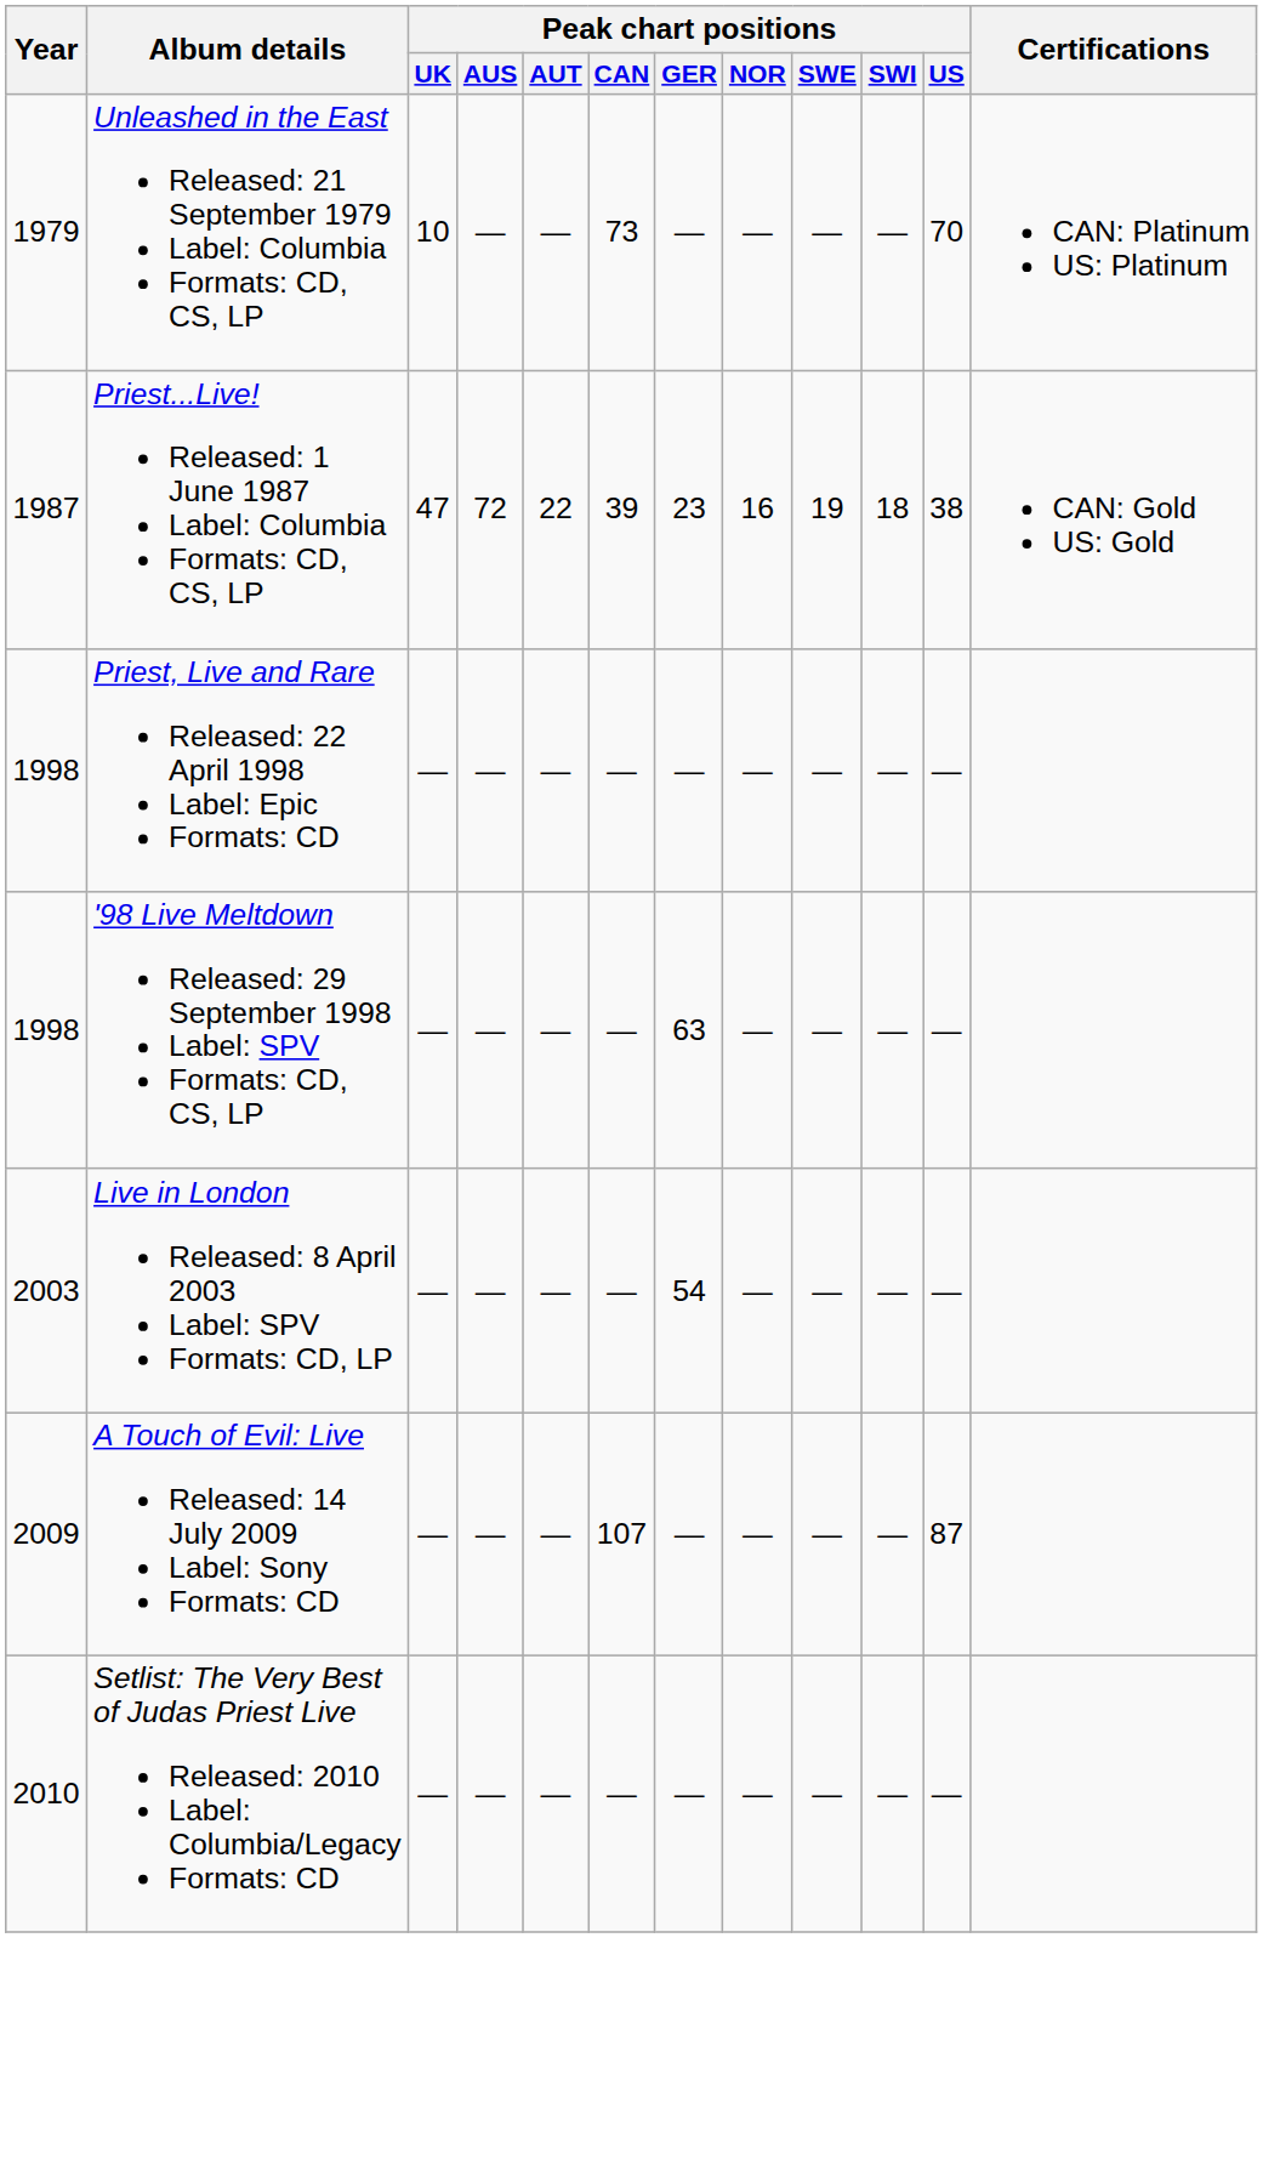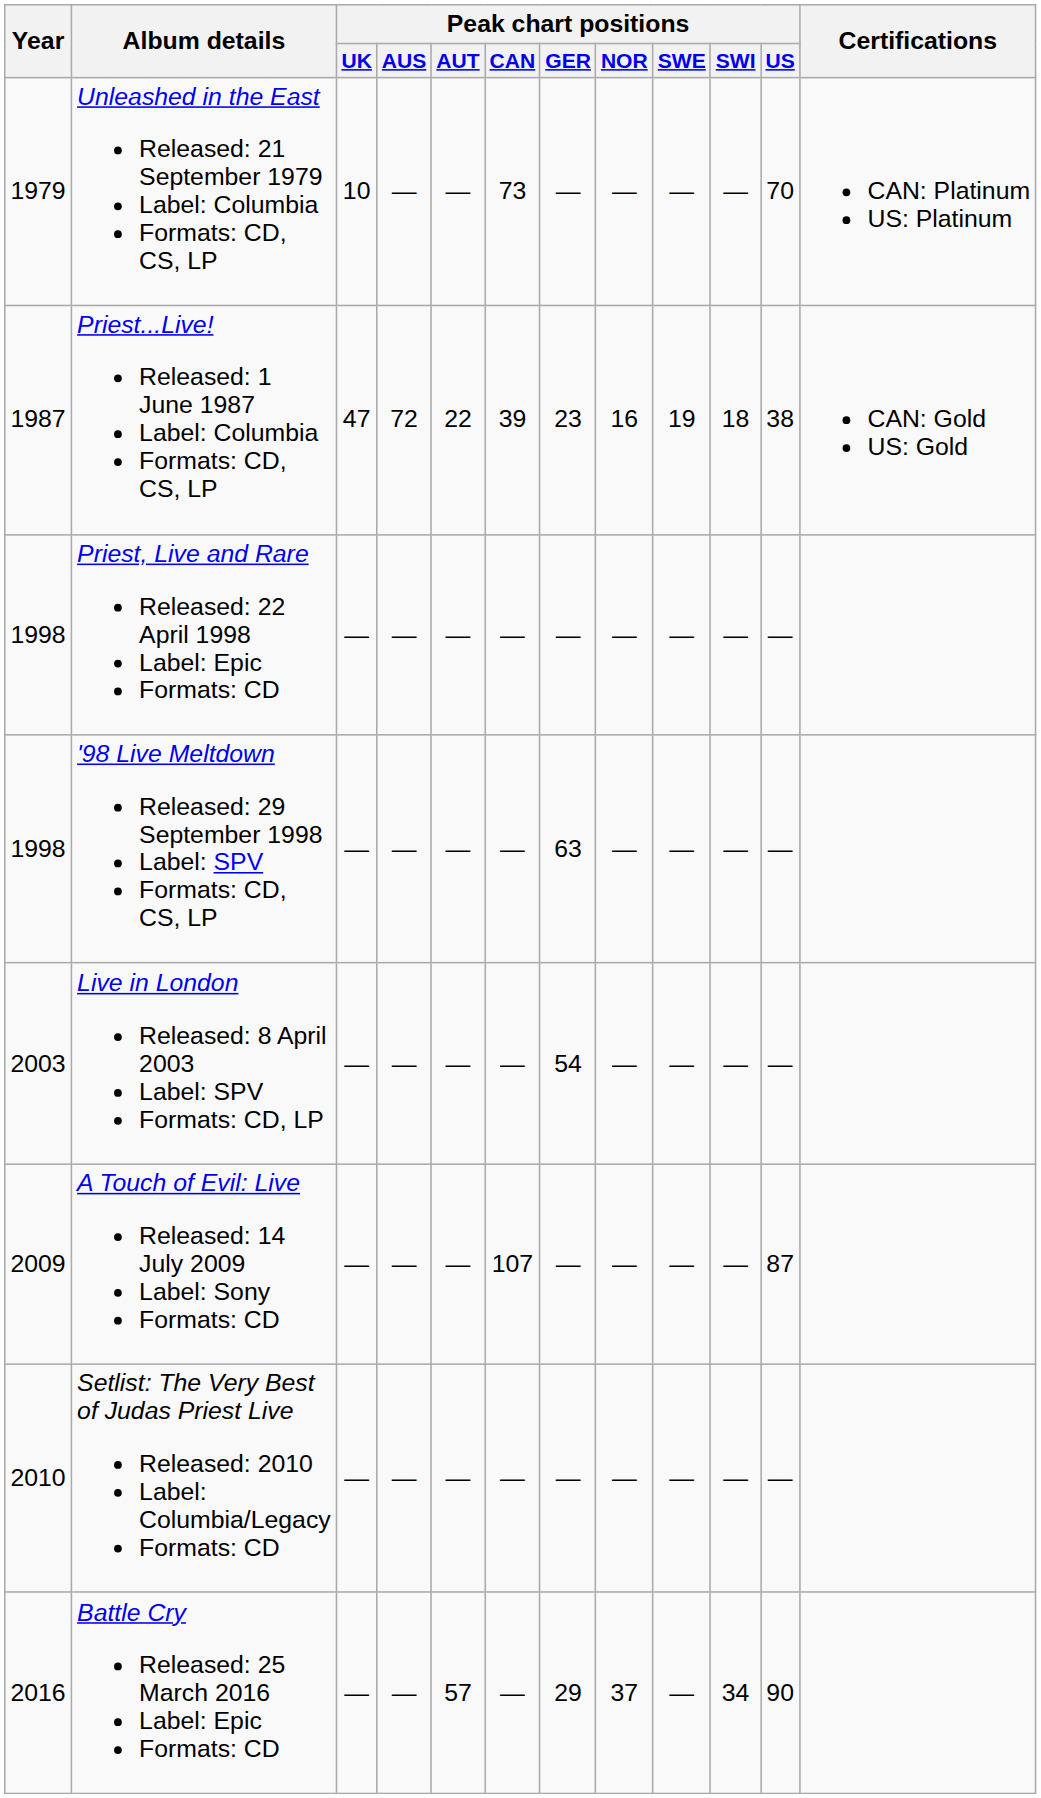 <table class="wikitable" border="1">
 <tr>
 <th scope="col" rowspan="2">Year</th>
 <th scope="col" rowspan="2" width="220">Album details</th>
 <th scope="col" colspan="9">Peak chart positions</th>
 <th scope="col" rowspan="2">Certifications</th>
 </tr>
 <tr>
 <th scope="col" style="width:3em;font-size:85%;"><a href='#'>UK</a><br></th>
 <th scope="col" style="width:3em;font-size:85%;"><a href='#'>AUS</a><br></th>
 <th scope="col" style="width:3em;font-size:85%;"><a href='#'>AUT</a><br></th>
 <th scope="col" style="width:3em;font-size:85%;"><a href='#'>CAN</a><br></th>
 <th scope="col" style="width:3em;font-size:85%;"><a href='#'>GER</a><br></th>
 <th scope="col" style="width:3em;font-size:85%;"><a href='#'>NOR</a><br></th>
 <th scope="col" style="width:3em;font-size:85%;"><a href='#'>SWE</a><br></th>
 <th scope="col" style="width:3em;font-size:85%;"><a href='#'>SWI</a><br></th>
 <th scope="col" style="width:3em;font-size:85%;"><a href='#'>US</a><br></th>
 </tr>
 <tr>
 <td>1979</td>
 <td align="left"><em><a href='#'>Unleashed in the East</a></em><br><ul><li>Released: 21 September 1979</li><li>Label: Columbia</li><li>Formats: CD, CS, LP</li></ul></td>
 <td align="center">10</td>
 <td align="center">—</td>
 <td align="center">—</td>
 <td align="center">73</td>
 <td align="center">—</td>
 <td align="center">—</td>
 <td align="center">—</td>
 <td align="center">—</td>
 <td align="center">70</td>
 <td><br><ul><li>CAN: Platinum</li><li>US: Platinum</li></ul></td>
 </tr>
 <tr>
 <td>1987</td>
 <td align="left"><em><a href='#'>Priest...Live!</a></em><br><ul><li>Released: 1 June 1987</li><li>Label: Columbia</li><li>Formats: CD, CS, LP</li></ul></td>
 <td align="center">47</td>
 <td align="center">72</td>
 <td align="center">22</td>
 <td align="center">39</td>
 <td align="center">23</td>
 <td align="center">16</td>
 <td align="center">19</td>
 <td align="center">18</td>
 <td align="center">38</td>
 <td><br><ul><li>CAN: Gold</li><li>US: Gold</li></ul></td>
 </tr>
 <tr>
 <td>1998</td>
 <td align="left"><em><a href='#'>Priest, Live and Rare</a></em><br><ul><li>Released: 22 April 1998</li><li>Label: Epic</li><li>Formats: CD</li></ul></td>
 <td align="center">—</td>
 <td align="center">—</td>
 <td align="center">—</td>
 <td align="center">—</td>
 <td align="center">—</td>
 <td align="center">—</td>
 <td align="center">—</td>
 <td align="center">—</td>
 <td align="center">—</td>
 <td></td>
 </tr>
 <tr>
 <td>1998</td>
 <td align="left"><em><a href='#'>'98 Live Meltdown</a></em><br><ul><li>Released: 29 September 1998</li><li>Label: <a href='#'>SPV</a></li><li>Formats: CD, CS, LP</li></ul></td>
 <td align="center">—</td>
 <td align="center">—</td>
 <td align="center">—</td>
 <td align="center">—</td>
 <td align="center">63</td>
 <td align="center">—</td>
 <td align="center">—</td>
 <td align="center">—</td>
 <td align="center">—</td>
 <td></td>
 </tr>
 <tr>
 <td>2003</td>
 <td align="left"><em><a href='#'>Live in London</a></em><br><ul><li>Released: 8 April 2003</li><li>Label: SPV</li><li>Formats: CD, LP</li></ul></td>
 <td align="center">—</td>
 <td align="center">—</td>
 <td align="center">—</td>
 <td align="center">—</td>
 <td align="center">54</td>
 <td align="center">—</td>
 <td align="center">—</td>
 <td align="center">—</td>
 <td align="center">—</td>
 <td></td>
 </tr>
 <tr>
 <td>2009</td>
 <td align="left"><em><a href='#'>A Touch of Evil: Live</a></em><br><ul><li>Released: 14 July 2009</li><li>Label: Sony</li><li>Formats: CD</li></ul></td>
 <td align="center">—</td>
 <td align="center">—</td>
 <td align="center">—</td>
 <td align="center">107</td>
 <td align="center">—</td>
 <td align="center">—</td>
 <td align="center">—</td>
 <td align="center">—</td>
 <td align="center">87</td>
 <td></td>
 </tr>
 <tr>
 <td>2010</td>
 <td align="left"><em>Setlist: The Very Best of Judas Priest Live</em><br><ul><li>Released: 2010</li><li>Label: Columbia/Legacy</li><li>Formats: CD</li></ul></td>
 <td align="center">—</td>
 <td align="center">—</td>
 <td align="center">—</td>
 <td align="center">—</td>
 <td align="center">—</td>
 <td align="center">—</td>
 <td align="center">—</td>
 <td align="center">—</td>
 <td align="center">—</td>
 <td></td>
 </tr>
+<tr>
+<td>2016</td>
+<td align="left"><em><a href='#'>Battle Cry</a></em><br><ul><li>Released: 25 March 2016</li><li>Label: Epic</li><li>Formats: CD</li></ul></td>
+<td align="center">—</td>
+<td align="center">—</td>
+<td align="center">57</td>
+<td align="center">—</td>
+<td align="center">29</td>
+<td align="center">37</td>
+<td align="center">—</td>
+<td align="center">34</td>
+<td align="center">90</td>
+<td></td>
+</tr>
 </table>
